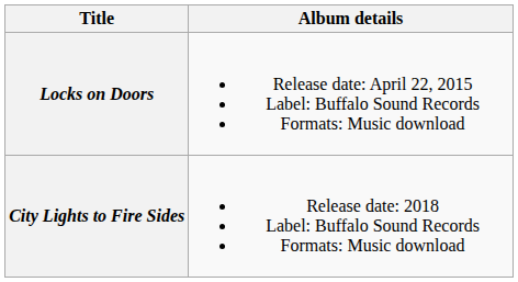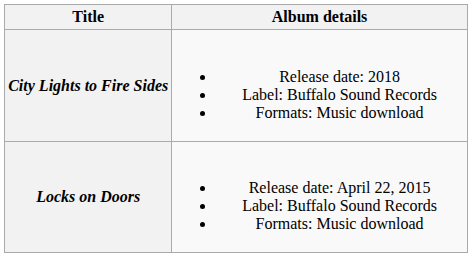 <table class="wikitable plainrowheaders" style="text-align:center;">
 <tr>
 <th style="width:10em;">Title</th>
 <th style="width:18em;">Album details</th>
 </tr>
 <tr>
+<th scope="row"><em>City Lights to Fire Sides</em></th>
+<td><br><ul><li>Release date: 2018</li><li>Label: Buffalo Sound Records</li><li>Formats: Music download</li></ul></td>
+</tr>
+<tr>
 <th scope="row"><em>Locks on Doors</em></th>
 <td><br><ul><li>Release date: April 22, 2015</li><li>Label: Buffalo Sound Records</li><li>Formats: Music download</li></ul></td>
 </tr>
 <tr>
-<th scope="row"><em>City Lights to Fire Sides</em></th>
-<td><br><ul><li>Release date: 2018</li><li>Label: Buffalo Sound Records</li><li>Formats: Music download</li></ul></td>
-</tr>
-<tr>
 </tr>
 </table>
